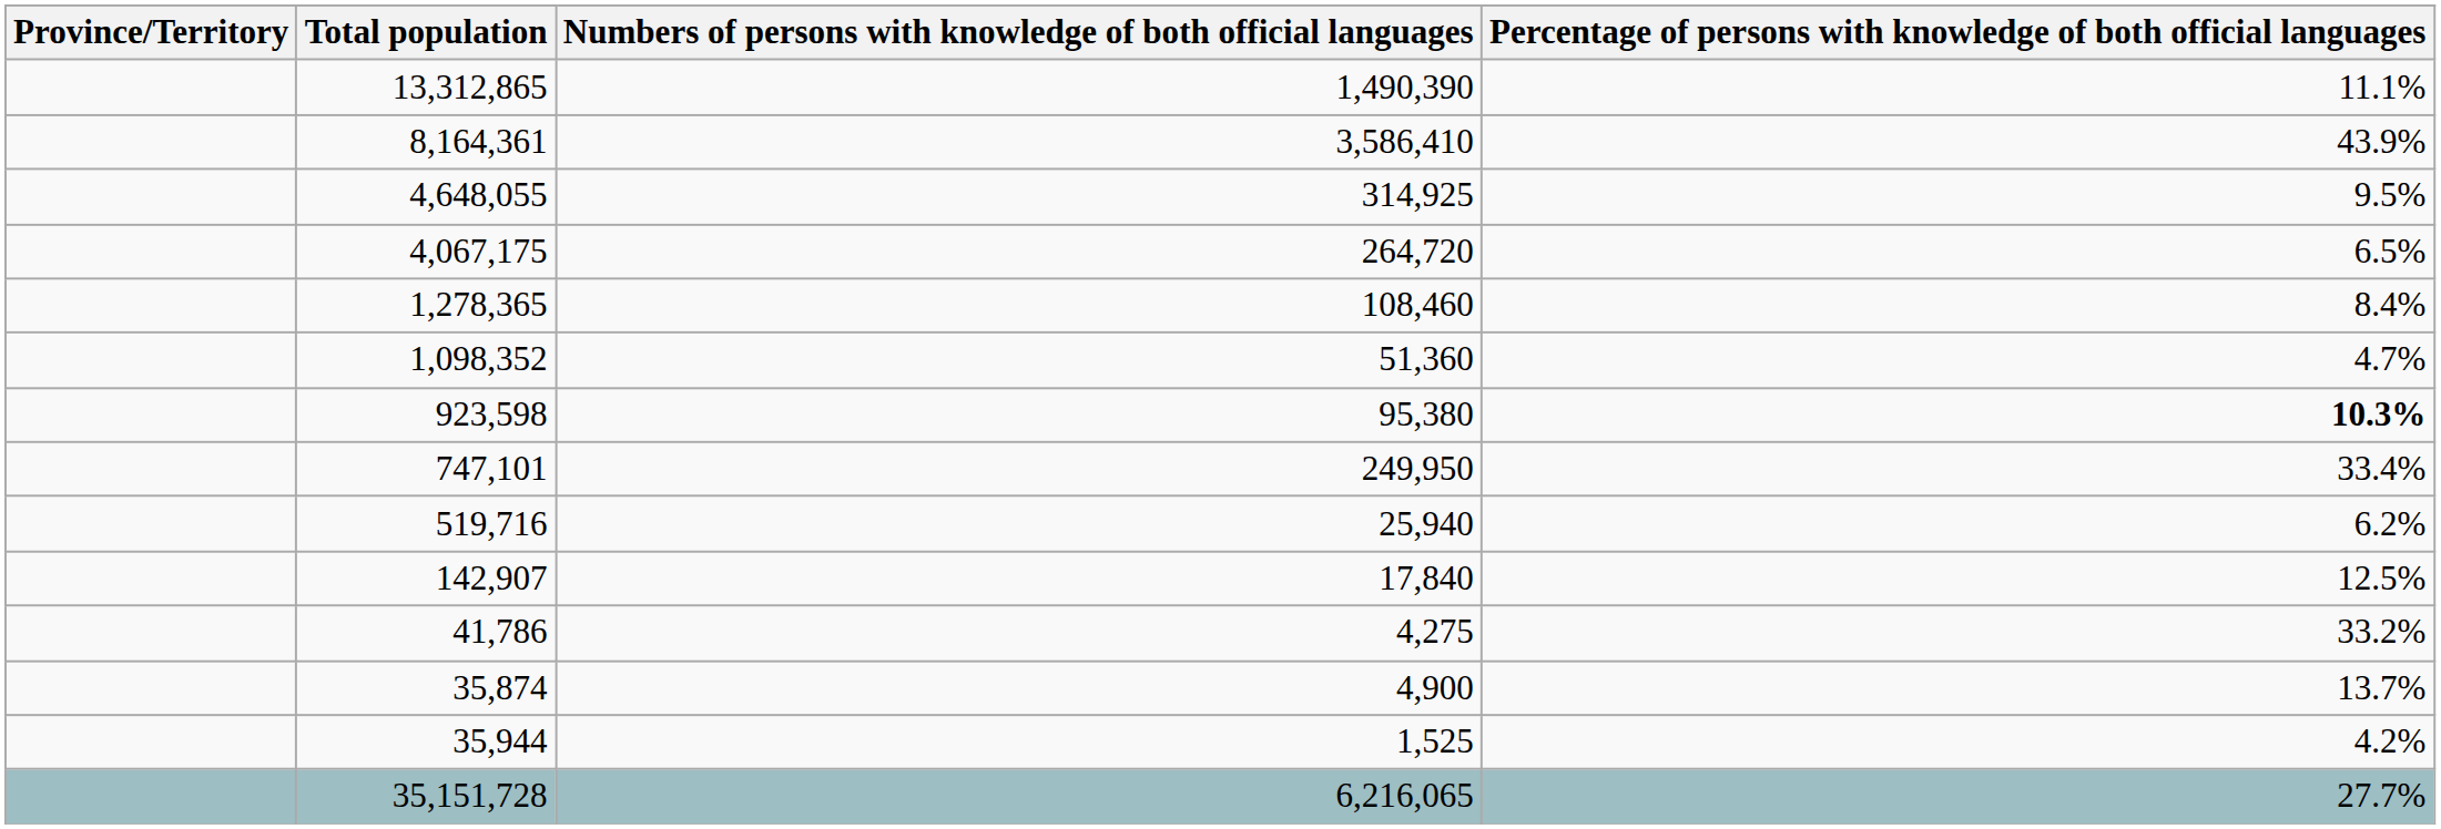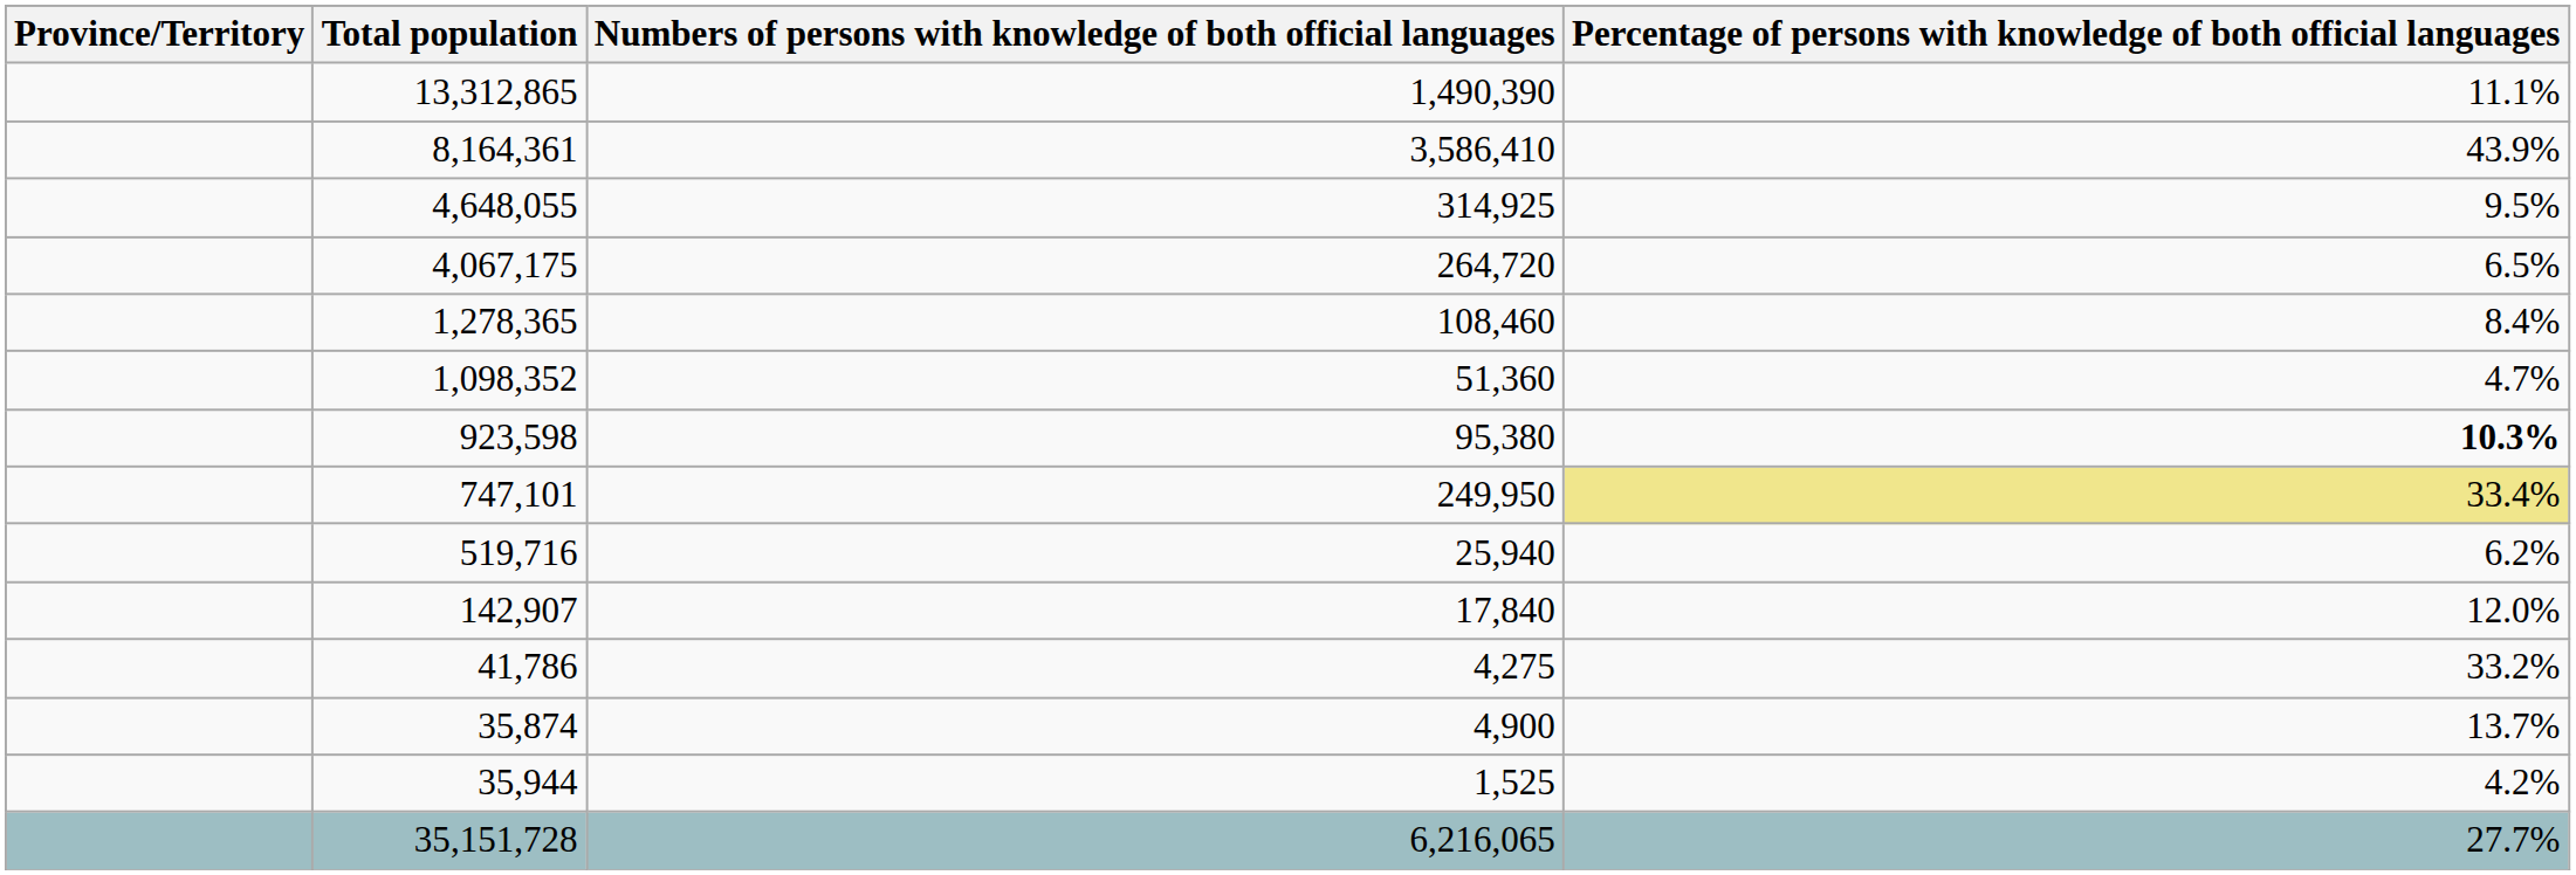 <table class="wikitable sortable">
 <tr>
 <th><strong>Province/Territory</strong></th>
 <th><strong>Total population</strong></th>
 <th><strong>Numbers of persons with knowledge of both official languages</strong></th>
 <th><strong>Percentage of persons with knowledge of both official languages </strong></th>
 </tr>
 <tr>
 <td></td>
 <td align=right>13,312,865</td>
 <td align=right>1,490,390</td>
 <td align=right>11.1%</td>
 </tr>
 <tr>
 <td></td>
 <td align=right>8,164,361</td>
 <td align=right>3,586,410</td>
 <td align=right>43.9%</td>
 </tr>
 <tr>
 <td></td>
 <td align=right>4,648,055</td>
 <td align=right>314,925</td>
 <td align=right>9.5%</td>
 </tr>
 <tr>
 <td></td>
 <td align=right>4,067,175</td>
 <td align=right>264,720</td>
 <td align=right>6.5%</td>
 </tr>
 <tr>
 <td></td>
 <td align=right>1,278,365</td>
 <td align=right>108,460</td>
 <td align=right>8.4%</td>
 </tr>
 <tr>
 <td></td>
 <td align=right>1,098,352</td>
 <td align=right>51,360</td>
 <td align=right>4.7%</td>
 </tr>
 <tr>
 <td></td>
 <td align=right>923,598</td>
 <td align=right>95,380</td>
 <td align=right><strong>10.3%</strong></td>
 </tr>
 <tr>
 <td></td>
 <td align=right>747,101</td>
 <td align=right>249,950</td>
-<td align=right>33.4%</td>
+<td align=right style="background: khaki;">33.4%</td>
 </tr>
 <tr>
 <td></td>
 <td align=right>519,716</td>
 <td align=right>25,940</td>
 <td align=right>6.2%</td>
 </tr>
 <tr>
 <td></td>
 <td align=right>142,907</td>
 <td align=right>17,840</td>
-<td align=right>12.5%</td>
+<td align=right>12.0%</td>
 </tr>
 <tr>
 <td></td>
 <td align=right>41,786</td>
 <td align=right>4,275</td>
 <td align=right>33.2%</td>
 </tr>
 <tr>
 <td></td>
 <td align=right>35,874</td>
 <td align=right>4,900</td>
 <td align=right>13.7%</td>
 </tr>
 <tr>
 <td></td>
 <td align=right>35,944</td>
 <td align=right>1,525</td>
 <td align=right>4.2%</td>
 </tr>
 <tr style="background:#9DBEC3;">
 <td><strong></strong> </td>
 <td align=right>35,151,728</td>
 <td align=right>6,216,065</td>
 <td align=right>27.7%</td>
 </tr>
 </table>
